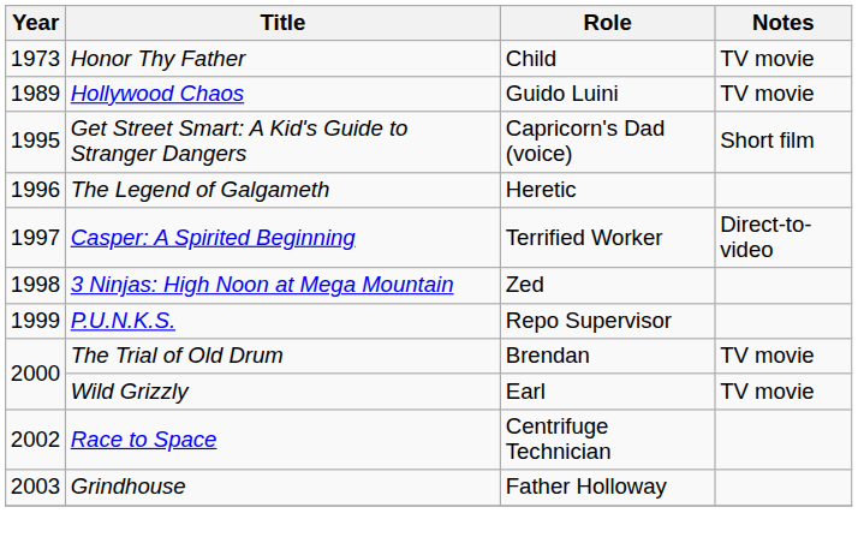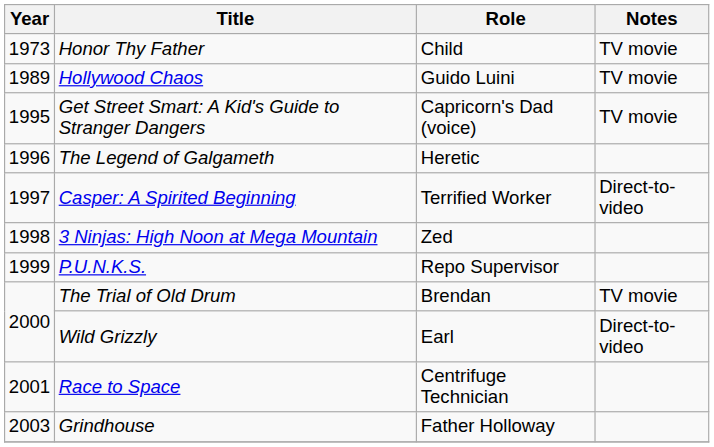 <table class="wikitable sortable">
 <tr>
 <th>Year</th>
 <th>Title</th>
 <th>Role</th>
 <th class="unsortable">Notes</th>
 </tr>
 <tr>
 <td>1973</td>
 <td><em>Honor Thy Father</em></td>
 <td>Child</td>
 <td>TV movie</td>
 </tr>
 <tr>
 <td>1989</td>
 <td><em><a href='#'>Hollywood Chaos</a></em></td>
 <td>Guido Luini</td>
 <td>TV movie</td>
 </tr>
 <tr>
 <td>1995</td>
 <td><em>Get Street Smart: A Kid's Guide to Stranger Dangers</em></td>
 <td>Capricorn's Dad (voice)</td>
-<td>Short film</td>
+<td>TV movie</td>
 </tr>
 <tr>
 <td>1996</td>
 <td><em>The Legend of Galgameth</em></td>
 <td>Heretic</td>
 <td></td>
 </tr>
 <tr>
 <td>1997</td>
 <td><em><a href='#'>Casper: A Spirited Beginning</a></em></td>
 <td>Terrified Worker</td>
 <td>Direct-to-video</td>
 </tr>
 <tr>
 <td>1998</td>
 <td><em><a href='#'>3 Ninjas: High Noon at Mega Mountain</a></em></td>
 <td>Zed</td>
 <td></td>
 </tr>
 <tr>
 <td>1999</td>
 <td><em><a href='#'>P.U.N.K.S.</a></em></td>
 <td>Repo Supervisor</td>
 <td></td>
 </tr>
 <tr>
 <td rowspan=2>2000</td>
 <td><em>The Trial of Old Drum</em></td>
 <td>Brendan</td>
 <td>TV movie</td>
 </tr>
 <tr>
 <td><em>Wild Grizzly</em></td>
 <td>Earl</td>
-<td>TV movie</td>
+<td>Direct-to-video</td>
 </tr>
 <tr>
-<td>2002</td>
+<td>2001</td>
 <td><em><a href='#'>Race to Space</a></em></td>
 <td>Centrifuge Technician</td>
 <td></td>
 </tr>
 <tr>
 <td>2003</td>
 <td><em>Grindhouse</em></td>
 <td>Father Holloway</td>
 <td></td>
 </tr>
 <tr>
 </tr>
 </table>
